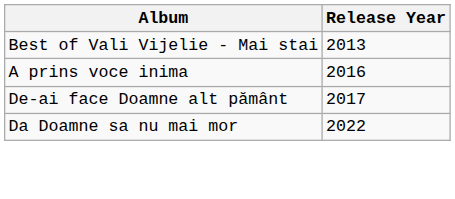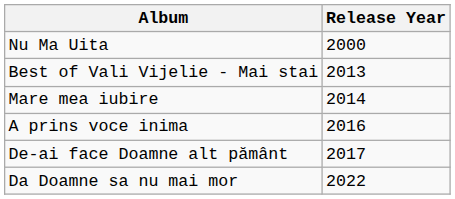 <table class="wikitable">
 <tr>
 <th>Album</th>
 <th>Release Year</th>
 </tr>
 <tr>
+<td>Nu Ma Uita</td>
+<td>2000</td>
+</tr>
+<tr>
 <td>Best of Vali Vijelie - Mai stai</td>
 <td>2013</td>
+</tr>
+<tr>
+<td>Mare mea iubire</td>
+<td>2014</td>
 </tr>
 <tr>
 <td>A prins voce inima</td>
 <td>2016</td>
 </tr>
 <tr>
 <td>De-ai face Doamne alt pământ</td>
 <td>2017</td>
 </tr>
 <tr>
 <td>Da Doamne sa nu mai mor</td>
 <td>2022</td>
 </tr>
 </table>
